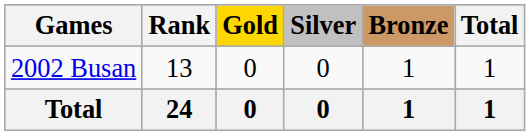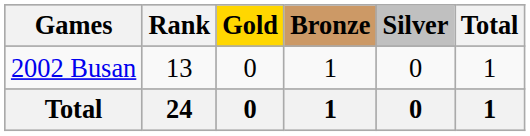 <table class="wikitable sortable" style="text-align:center">
 <tr>
 <th>Games</th>
 <th>Rank</th>
 <th style="background-color:gold;">Gold</th>
+<th style="background-color:#c96;">Bronze</th>
 <th style="background-color:silver;">Silver</th>
-<th style="background-color:#c96;">Bronze</th>
 <th>Total</th>
 </tr>
 <tr>
 <td align=left><a href='#'>2002 Busan</a></td>
 <td>13</td>
 <td>0</td>
+<td>1</td>
 <td>0</td>
-<td>1</td>
 <td>1</td>
 </tr>
 <tr>
 <th>Total</th>
 <th>24</th>
 <th>0</th>
+<th>1</th>
 <th>0</th>
-<th>1</th>
 <th>1</th>
 </tr>
 </table>
